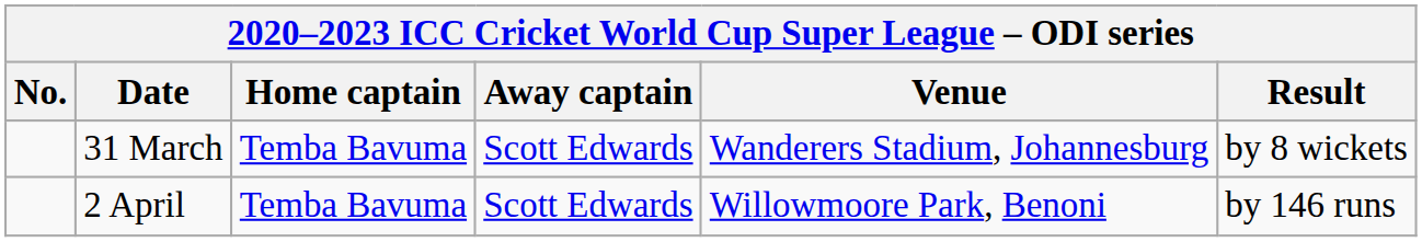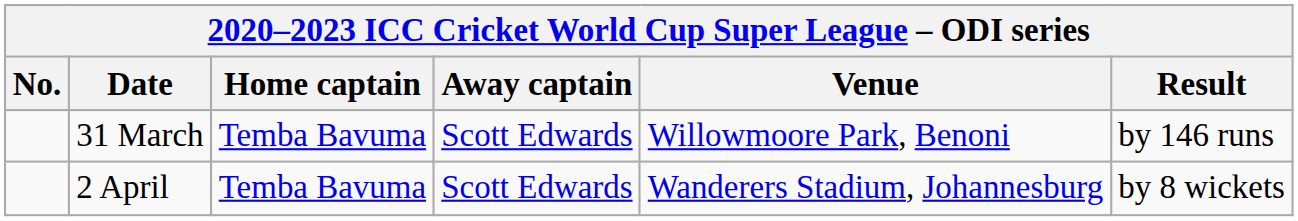 <table class="wikitable">
 <tr>
 <th colspan="9"><a href='#'>2020–2023 ICC Cricket World Cup Super League</a> – ODI series</th>
 </tr>
 <tr>
 <th>No.</th>
 <th>Date</th>
 <th>Home captain</th>
 <th>Away captain</th>
 <th>Venue</th>
 <th>Result</th>
 </tr>
 <tr>
 <td></td>
 <td>31 March</td>
 <td><a href='#'>Temba Bavuma</a></td>
 <td><a href='#'>Scott Edwards</a></td>
-<td><a href='#'>Wanderers Stadium</a>, <a href='#'>Johannesburg</a></td>
-<td> by 8 wickets</td>
+<td><a href='#'>Willowmoore Park</a>, <a href='#'>Benoni</a></td>
+<td> by 146 runs</td>
 </tr>
 <tr>
 <td></td>
 <td>2 April</td>
 <td><a href='#'>Temba Bavuma</a></td>
 <td><a href='#'>Scott Edwards</a></td>
-<td><a href='#'>Willowmoore Park</a>, <a href='#'>Benoni</a></td>
-<td> by 146 runs</td>
+<td><a href='#'>Wanderers Stadium</a>, <a href='#'>Johannesburg</a></td>
+<td> by 8 wickets</td>
 </tr>
 </table>
